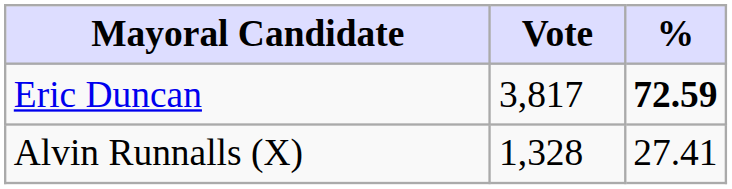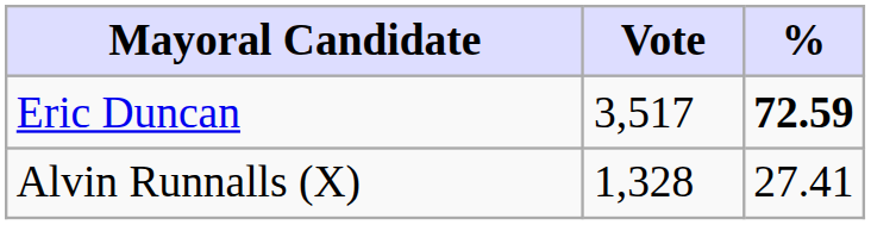 <table class="wikitable">
 <tr>
 <th style="background:#ddf; width:200px;">Mayoral Candidate </th>
 <th style="background:#ddf; width:50px;">Vote</th>
 <th style="background:#ddf; width:30px;">%</th>
 </tr>
 <tr>
 <td><a href='#'>Eric Duncan</a></td>
-<td>3,817</td>
+<td>3,517</td>
 <td><strong>72.59</strong></td>
 </tr>
 <tr>
 <td>Alvin Runnalls (X)</td>
 <td>1,328</td>
 <td>27.41</td>
 </tr>
 </table>
